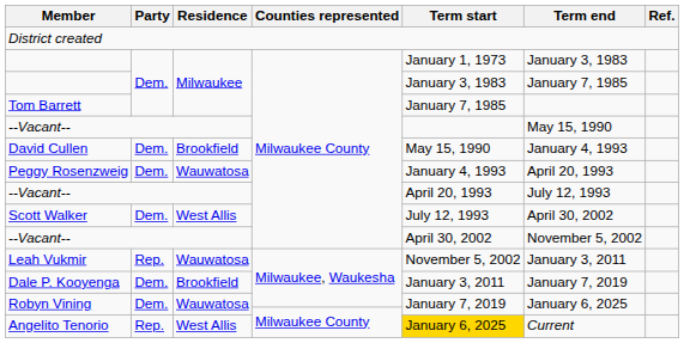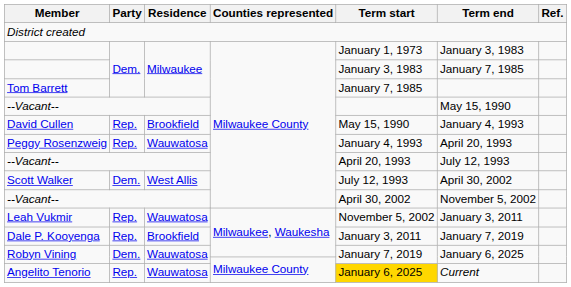 <table class="wikitable">
 <tr>
 <th>Member</th>
 <th>Party</th>
 <th>Residence</th>
 <th>Counties represented</th>
 <th>Term start</th>
 <th>Term end</th>
 <th>Ref.</th>
 </tr>
 <tr>
 <td colspan="7"><em>District created</em></td>
 </tr>
 <tr>
 <td></td>
 <td rowspan="3" ><a href='#'>Dem.</a></td>
 <td rowspan="3"><a href='#'>Milwaukee</a></td>
 <td rowspan="10"><a href='#'>Milwaukee County</a></td>
 <td>January 1, 1973</td>
 <td>January 3, 1983</td>
 <td></td>
 </tr>
 <tr>
 <td></td>
 <td>January 3, 1983</td>
 <td>January 7, 1985</td>
 <td></td>
 </tr>
 <tr>
 <td><a href='#'>Tom Barrett</a></td>
 <td>January 7, 1985</td>
 <td></td>
 <td></td>
 </tr>
 <tr>
 <td colspan="3"><em>--Vacant--</em></td>
 <td></td>
 <td>May 15, 1990</td>
 <td></td>
 </tr>
 <tr>
 <td><a href='#'>David Cullen</a></td>
-<td><a href='#'>Dem.</a></td>
+<td><a href='#'>Rep.</a></td>
 <td><a href='#'>Brookfield</a></td>
 <td>May 15, 1990</td>
 <td>January 4, 1993</td>
 <td></td>
 </tr>
 <tr>
 <td><a href='#'>Peggy Rosenzweig</a></td>
-<td><a href='#'>Dem.</a></td>
+<td><a href='#'>Rep.</a></td>
 <td><a href='#'>Wauwatosa</a></td>
 <td>January 4, 1993</td>
 <td>April 20, 1993</td>
 <td></td>
 </tr>
 <tr>
 <td colspan="3"><em>--Vacant--</em></td>
 <td>April 20, 1993</td>
 <td>July 12, 1993</td>
 <td></td>
 </tr>
 <tr>
 <td><a href='#'>Scott Walker</a></td>
 <td><a href='#'>Dem.</a></td>
 <td><a href='#'>West Allis</a></td>
 <td>July 12, 1993</td>
 <td>April 30, 2002</td>
 <td></td>
 </tr>
 <tr>
 <td colspan="3"><em>--Vacant--</em></td>
 <td>April 30, 2002</td>
 <td>November 5, 2002</td>
 <td></td>
 </tr>
 <tr>
 <td rowspan="2"><a href='#'>Leah Vukmir</a></td>
 <td rowspan="2" ><a href='#'>Rep.</a></td>
 <td rowspan="2"><a href='#'>Wauwatosa</a></td>
 <td rowspan="2">November 5, 2002</td>
 <td rowspan="2">January 3, 2011</td>
 <td rowspan="2"></td>
 </tr>
 <tr>
 <td rowspan="3"><a href='#'>Milwaukee</a>, <a href='#'>Waukesha</a></td>
 </tr>
 <tr>
 <td><a href='#'>Dale P. Kooyenga</a></td>
-<td><a href='#'>Dem.</a></td>
+<td><a href='#'>Rep.</a></td>
 <td><a href='#'>Brookfield</a></td>
 <td>January 3, 2011</td>
 <td>January 7, 2019</td>
 <td></td>
 </tr>
 <tr style="height:1em">
 <td rowspan="2"><a href='#'>Robyn Vining</a></td>
 <td rowspan="2" ><a href='#'>Dem.</a></td>
 <td rowspan="2"><a href='#'>Wauwatosa</a></td>
 <td rowspan="2">January 7, 2019</td>
 <td rowspan="2">January 6, 2025</td>
 <td rowspan="2"></td>
 </tr>
 <tr>
 <td rowspan="2"><a href='#'>Milwaukee County</a></td>
 </tr>
 <tr>
 <td><a href='#'>Angelito Tenorio</a></td>
 <td><a href='#'>Rep.</a></td>
-<td><a href='#'>West Allis</a></td>
+<td><a href='#'>Wauwatosa</a></td>
 <td style="background: gold;">January 6, 2025</td>
 <td><em>Current</em></td>
 <td></td>
 </tr>
 </table>
